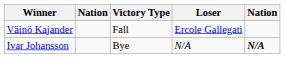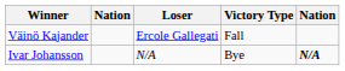 <table class="wikitable sortable" style="text-align:left;">
 <tr>
 <th>Winner</th>
 <th>Nation</th>
+<th>Loser</th>
 <th>Victory Type</th>
-<th>Loser</th>
 <th>Nation</th>
 </tr>
 <tr>
 <td><a href='#'>Väinö Kajander</a></td>
 <td></td>
+<td><a href='#'>Ercole Gallegati</a></td>
 <td>Fall</td>
-<td><a href='#'>Ercole Gallegati</a></td>
 <td></td>
 </tr>
 <tr>
 <td><a href='#'>Ivar Johansson</a></td>
 <td></td>
+<td><em>N/A</em></td>
 <td>Bye</td>
-<td><em>N/A</em></td>
 <td><strong><em>N/A</em></strong></td>
 </tr>
 </table>
